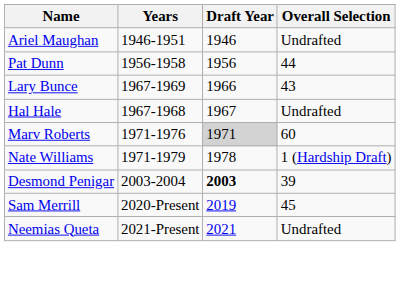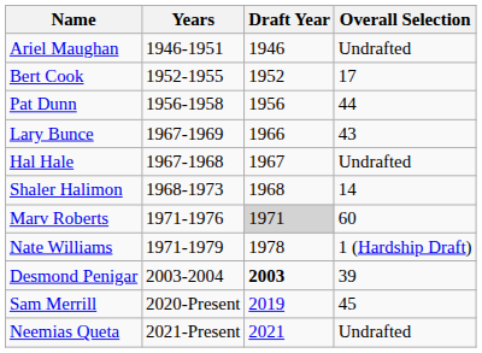 <table class="wikitable sortable">
 <tr>
 <th>Name</th>
 <th>Years</th>
 <th>Draft Year</th>
 <th>Overall Selection</th>
 </tr>
 <tr>
 <td><a href='#'>Ariel Maughan</a></td>
 <td>1946-1951</td>
 <td>1946</td>
 <td>Undrafted</td>
+</tr>
+<tr>
+<td><a href='#'>Bert Cook</a></td>
+<td>1952-1955</td>
+<td>1952</td>
+<td>17</td>
 </tr>
 <tr>
 <td><a href='#'>Pat Dunn</a></td>
 <td>1956-1958</td>
 <td>1956</td>
 <td>44</td>
 </tr>
 <tr>
 <td><a href='#'>Lary Bunce</a></td>
 <td>1967-1969</td>
 <td>1966</td>
 <td>43</td>
 </tr>
 <tr>
 <td><a href='#'>Hal Hale</a></td>
 <td>1967-1968</td>
 <td>1967</td>
 <td>Undrafted</td>
+</tr>
+<tr>
+<td><a href='#'>Shaler Halimon</a></td>
+<td>1968-1973</td>
+<td>1968</td>
+<td>14</td>
 </tr>
 <tr>
 <td><a href='#'>Marv Roberts</a></td>
 <td>1971-1976</td>
 <td style="background: lightgrey;">1971</td>
 <td>60</td>
 </tr>
 <tr>
 <td><a href='#'>Nate Williams</a></td>
 <td>1971-1979</td>
 <td>1978</td>
 <td>1 (<a href='#'>Hardship Draft</a>)</td>
 </tr>
 <tr>
 <td><a href='#'>Desmond Penigar</a></td>
 <td>2003-2004</td>
 <td><strong>2003</strong></td>
 <td>39</td>
 </tr>
 <tr>
 <td><a href='#'>Sam Merrill</a></td>
 <td>2020-Present</td>
 <td><a href='#'>2019</a></td>
 <td>45</td>
 </tr>
 <tr>
 <td><a href='#'>Neemias Queta</a></td>
 <td>2021-Present</td>
 <td><a href='#'>2021</a></td>
 <td>Undrafted</td>
 </tr>
 </table>
